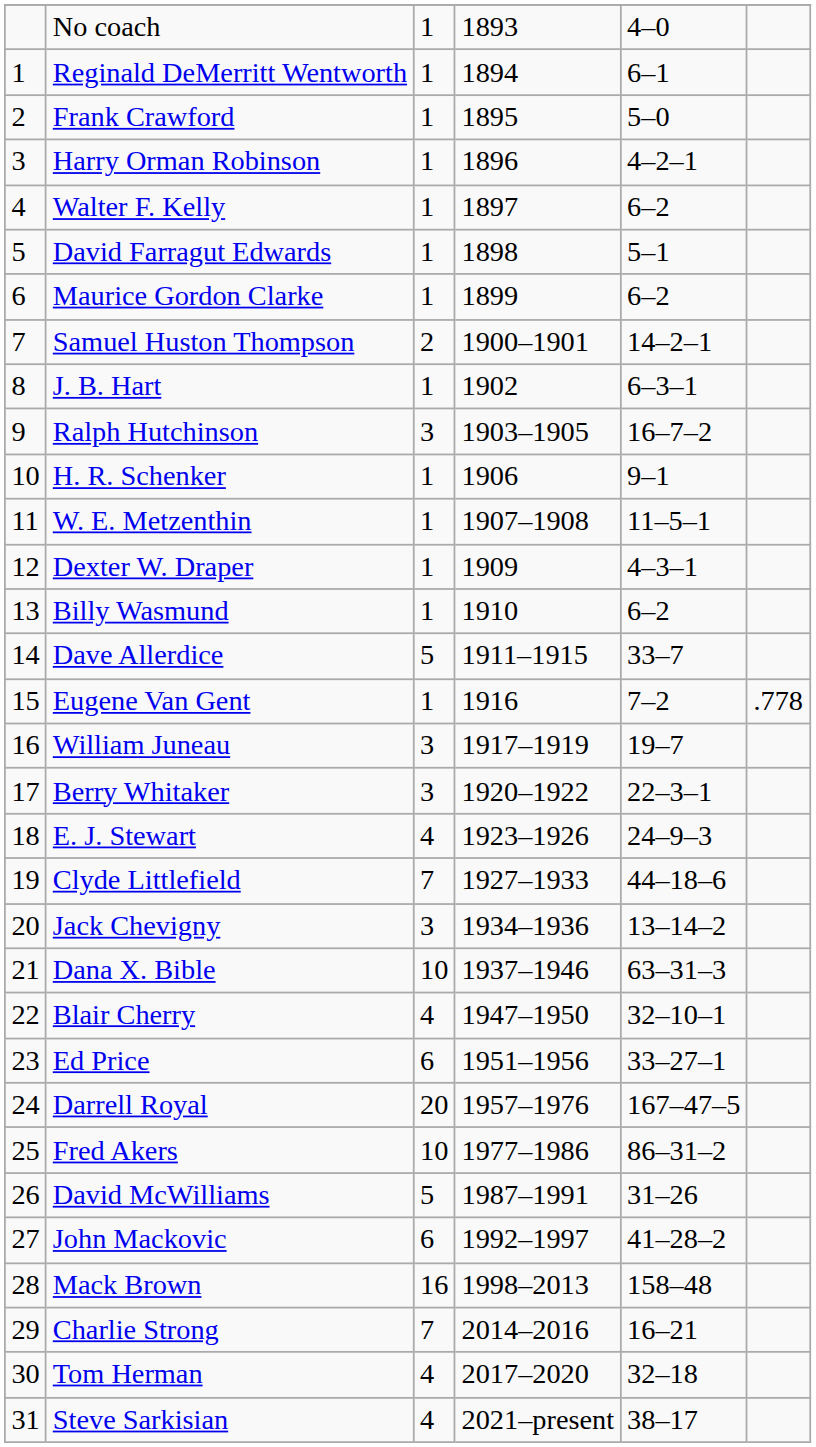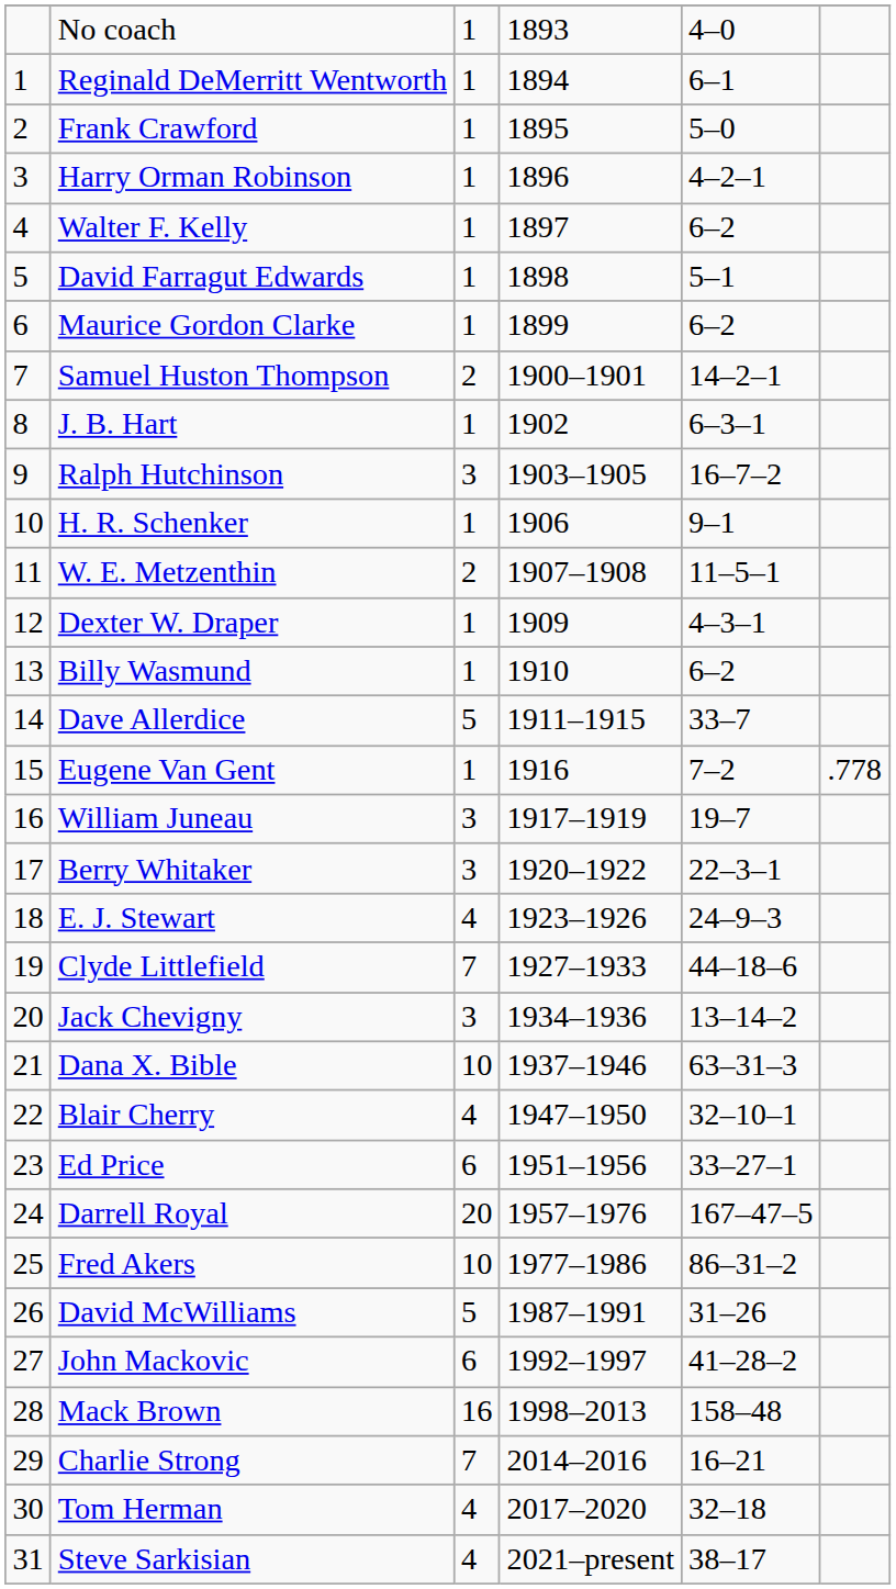 <table class="wikitable">
 <tr>
 </tr>
 <tr>
 <td></td>
 <td>No coach</td>
 <td>1</td>
 <td>1893</td>
 <td>4–0</td>
 <td></td>
 </tr>
 <tr>
 <td>1</td>
 <td><a href='#'>Reginald DeMerritt Wentworth</a></td>
 <td>1</td>
 <td>1894</td>
 <td>6–1</td>
 <td></td>
 </tr>
 <tr>
 <td>2</td>
 <td><a href='#'>Frank Crawford</a></td>
 <td>1</td>
 <td>1895</td>
 <td>5–0</td>
 <td></td>
 </tr>
 <tr>
 <td>3</td>
 <td><a href='#'>Harry Orman Robinson</a></td>
 <td>1</td>
 <td>1896</td>
 <td>4–2–1</td>
 <td></td>
 </tr>
 <tr>
 <td>4</td>
 <td><a href='#'>Walter F. Kelly</a></td>
 <td>1</td>
 <td>1897</td>
 <td>6–2</td>
 <td></td>
 </tr>
 <tr>
 <td>5</td>
 <td><a href='#'>David Farragut Edwards</a></td>
 <td>1</td>
 <td>1898</td>
 <td>5–1</td>
 <td></td>
 </tr>
 <tr>
 <td>6</td>
 <td><a href='#'>Maurice Gordon Clarke</a></td>
 <td>1</td>
 <td>1899</td>
 <td>6–2</td>
 <td></td>
 </tr>
 <tr>
 <td>7</td>
 <td><a href='#'>Samuel Huston Thompson</a></td>
 <td>2</td>
 <td>1900–1901</td>
 <td>14–2–1</td>
 <td></td>
 </tr>
 <tr>
 <td>8</td>
 <td><a href='#'>J. B. Hart</a></td>
 <td>1</td>
 <td>1902</td>
 <td>6–3–1</td>
 <td></td>
 </tr>
 <tr>
 <td>9</td>
 <td><a href='#'>Ralph Hutchinson</a></td>
 <td>3</td>
 <td>1903–1905</td>
 <td>16–7–2</td>
 <td></td>
 </tr>
 <tr>
 <td>10</td>
 <td><a href='#'>H. R. Schenker</a></td>
 <td>1</td>
 <td>1906</td>
 <td>9–1</td>
 <td></td>
 </tr>
 <tr>
 <td>11</td>
 <td><a href='#'>W. E. Metzenthin</a></td>
-<td>1</td>
+<td>2</td>
 <td>1907–1908</td>
 <td>11–5–1</td>
 <td></td>
 </tr>
 <tr>
 <td>12</td>
 <td><a href='#'>Dexter W. Draper</a></td>
 <td>1</td>
 <td>1909</td>
 <td>4–3–1</td>
 <td></td>
 </tr>
 <tr>
 <td>13</td>
 <td><a href='#'>Billy Wasmund</a></td>
 <td>1</td>
 <td>1910</td>
 <td>6–2</td>
 <td></td>
 </tr>
 <tr>
 <td>14</td>
 <td><a href='#'>Dave Allerdice</a></td>
 <td>5</td>
 <td>1911–1915</td>
 <td>33–7</td>
 <td></td>
 </tr>
 <tr>
 <td>15</td>
 <td><a href='#'>Eugene Van Gent</a></td>
 <td>1</td>
 <td>1916</td>
 <td>7–2</td>
 <td>.778</td>
 </tr>
 <tr>
 <td>16</td>
 <td><a href='#'>William Juneau</a></td>
 <td>3</td>
 <td>1917–1919</td>
 <td>19–7</td>
 <td></td>
 </tr>
 <tr>
 <td>17</td>
 <td><a href='#'>Berry Whitaker</a></td>
 <td>3</td>
 <td>1920–1922</td>
 <td>22–3–1</td>
 <td></td>
 </tr>
 <tr>
 <td>18</td>
 <td><a href='#'>E. J. Stewart</a></td>
 <td>4</td>
 <td>1923–1926</td>
 <td>24–9–3</td>
 <td></td>
 </tr>
 <tr>
 <td>19</td>
 <td><a href='#'>Clyde Littlefield</a></td>
 <td>7</td>
 <td>1927–1933</td>
 <td>44–18–6</td>
 <td></td>
 </tr>
 <tr>
 <td>20</td>
 <td><a href='#'>Jack Chevigny</a></td>
 <td>3</td>
 <td>1934–1936</td>
 <td>13–14–2</td>
 <td></td>
 </tr>
 <tr>
 <td>21</td>
 <td><a href='#'>Dana X. Bible</a></td>
 <td>10</td>
 <td>1937–1946</td>
 <td>63–31–3</td>
 <td></td>
 </tr>
 <tr>
 <td>22</td>
 <td><a href='#'>Blair Cherry</a></td>
 <td>4</td>
 <td>1947–1950</td>
 <td>32–10–1</td>
 <td></td>
 </tr>
 <tr>
 <td>23</td>
 <td><a href='#'>Ed Price</a></td>
 <td>6</td>
 <td>1951–1956</td>
 <td>33–27–1</td>
 <td></td>
 </tr>
 <tr>
 <td>24</td>
 <td><a href='#'>Darrell Royal</a></td>
 <td>20</td>
 <td>1957–1976</td>
 <td>167–47–5</td>
 <td></td>
 </tr>
 <tr>
 <td>25</td>
 <td><a href='#'>Fred Akers</a></td>
 <td>10</td>
 <td>1977–1986</td>
 <td>86–31–2</td>
 <td></td>
 </tr>
 <tr>
 <td>26</td>
 <td><a href='#'>David McWilliams</a></td>
 <td>5</td>
 <td>1987–1991</td>
 <td>31–26</td>
 <td></td>
 </tr>
 <tr>
 <td>27</td>
 <td><a href='#'>John Mackovic</a></td>
 <td>6</td>
 <td>1992–1997</td>
 <td>41–28–2</td>
 <td></td>
 </tr>
 <tr>
 <td>28</td>
 <td><a href='#'>Mack Brown</a></td>
 <td>16</td>
 <td>1998–2013</td>
 <td>158–48</td>
 <td></td>
 </tr>
 <tr>
 <td>29</td>
 <td><a href='#'>Charlie Strong</a></td>
 <td>7</td>
 <td>2014–2016</td>
 <td>16–21</td>
 <td></td>
 </tr>
 <tr>
 <td>30</td>
 <td><a href='#'>Tom Herman</a></td>
 <td>4</td>
 <td>2017–2020</td>
 <td>32–18</td>
 <td></td>
 </tr>
 <tr>
 <td>31</td>
 <td><a href='#'>Steve Sarkisian</a></td>
 <td>4</td>
 <td>2021–present</td>
 <td>38–17</td>
 <td></td>
 </tr>
 </table>
